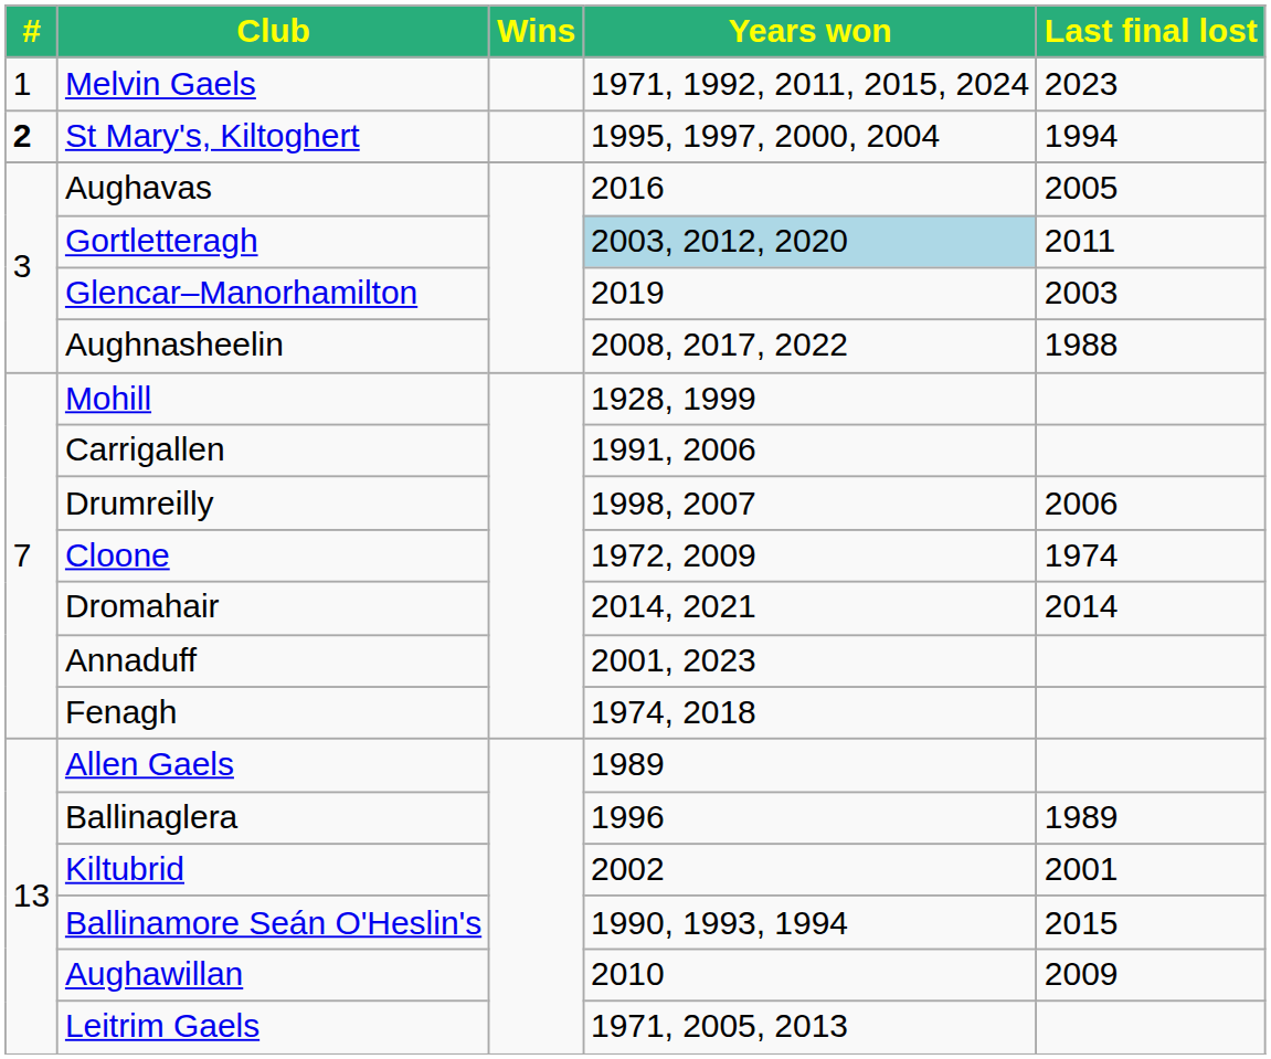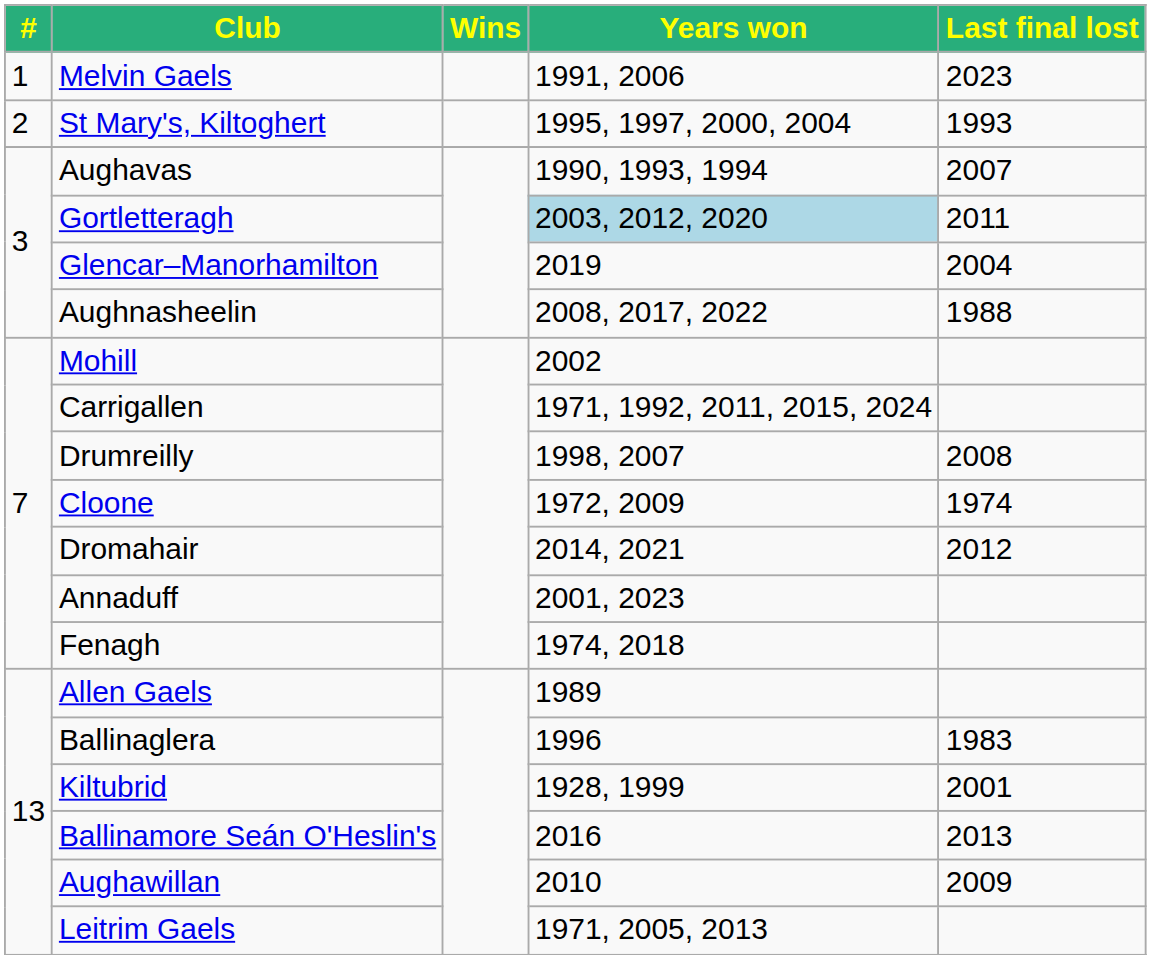 <table class="wikitable">
 <tr>
 <th style="background:#28AE7B;color:yellow">#</th>
 <th style="background:#28AE7B;color:yellow">Club</th>
 <th style="background:#28AE7B;color:yellow">Wins</th>
 <th style="background:#28AE7B;color:yellow">Years won</th>
 <th style="background:#28AE7B;color:yellow">Last final lost</th>
 </tr>
 <tr>
 <td rowspan=>1</td>
 <td><a href='#'>Melvin Gaels</a></td>
 <td></td>
-<td>1971, 1992, 2011, 2015, 2024</td>
+<td>1991, 2006</td>
 <td>2023</td>
 </tr>
 <tr>
-<td><strong>2</strong></td>
+<td>2</td>
 <td><a href='#'>St Mary's, Kiltoghert</a></td>
 <td></td>
 <td>1995, 1997, 2000, 2004</td>
-<td>1994</td>
+<td>1993</td>
 </tr>
 <tr>
 </tr>
 <tr>
 <td rowspan="4">3</td>
 <td>Aughavas</td>
 <td rowspan="4"></td>
-<td>2016</td>
-<td>2005</td>
+<td>1990, 1993, 1994</td>
+<td>2007</td>
 </tr>
 <tr>
 <td><a href='#'>Gortletteragh</a></td>
 <td style="background: lightblue;">2003, 2012, 2020</td>
 <td>2011</td>
 </tr>
 <tr>
 <td><a href='#'>Glencar–Manorhamilton</a></td>
 <td>2019</td>
-<td>2003</td>
+<td>2004</td>
 </tr>
 <tr>
 <td>Aughnasheelin</td>
 <td>2008, 2017, 2022</td>
 <td>1988</td>
 </tr>
 <tr>
 <td rowspan="7">7</td>
 <td><a href='#'>Mohill</a></td>
 <td rowspan="7"></td>
-<td>1928, 1999</td>
+<td>2002</td>
 <td></td>
 </tr>
 <tr>
 <td>Carrigallen</td>
-<td>1991, 2006</td>
+<td>1971, 1992, 2011, 2015, 2024</td>
 <td></td>
 </tr>
 <tr>
 <td>Drumreilly</td>
 <td>1998, 2007</td>
-<td>2006</td>
+<td>2008</td>
 </tr>
 <tr>
 <td><a href='#'>Cloone</a></td>
 <td>1972, 2009</td>
 <td>1974</td>
 </tr>
 <tr>
 <td>Dromahair</td>
 <td>2014, 2021</td>
-<td>2014</td>
+<td>2012</td>
 </tr>
 <tr>
 <td>Annaduff</td>
 <td>2001, 2023</td>
 <td></td>
 </tr>
 <tr>
 <td>Fenagh</td>
 <td>1974, 2018</td>
 <td></td>
 </tr>
 <tr>
 <td rowspan="6">13</td>
 <td><a href='#'>Allen Gaels</a></td>
 <td rowspan="6"></td>
 <td>1989</td>
 <td></td>
 </tr>
 <tr>
 <td>Ballinaglera</td>
 <td>1996</td>
-<td>1989</td>
+<td>1983</td>
 </tr>
 <tr>
 <td><a href='#'>Kiltubrid</a></td>
-<td>2002</td>
+<td>1928, 1999</td>
 <td>2001</td>
 </tr>
 <tr>
 <td><a href='#'>Ballinamore Seán O'Heslin's</a></td>
-<td>1990, 1993, 1994</td>
-<td>2015</td>
+<td>2016</td>
+<td>2013</td>
 </tr>
 <tr>
 <td><a href='#'>Aughawillan</a></td>
 <td>2010</td>
 <td>2009</td>
 </tr>
 <tr>
 <td><a href='#'>Leitrim Gaels</a></td>
 <td>1971, 2005, 2013</td>
 <td></td>
 </tr>
 <tr>
 </tr>
 </table>
